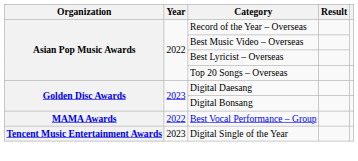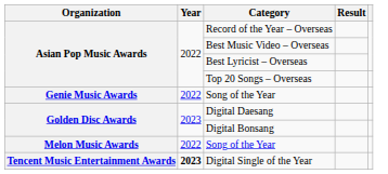 <table class="wikitable plainrowheaders sortable">
 <tr>
 <th>Organization</th>
 <th>Year</th>
 <th>Category</th>
 <th>Result</th>
 <th class="unsortable"></th>
 </tr>
 <tr>
 <th rowspan="4" scope="row">Asian Pop Music Awards</th>
 <td rowspan="4" style="text-align:center">2022</td>
 <td>Record of the Year – Overseas</td>
 <td></td>
 <td rowspan="3" style="text-align:center"></td>
 </tr>
 <tr>
 <td>Best Music Video – Overseas</td>
 <td></td>
 </tr>
 <tr>
 <td>Best Lyricist – Overseas</td>
 <td></td>
 </tr>
 <tr>
 <td>Top 20 Songs – Overseas</td>
 <td></td>
 <td style="text-align:center"></td>
 </tr>
 <tr>
+<th scope="row"><a href='#'>Genie Music Awards</a></th>
+<td style="text-align:center"><a href='#'>2022</a></td>
+<td>Song of the Year</td>
+<td></td>
+<td style="text-align:center"></td>
+</tr>
+<tr>
 <th scope="row" rowspan="2"><a href='#'>Golden Disc Awards</a></th>
 <td rowspan="2" style="text-align:center"><a href='#'>2023</a></td>
 <td>Digital Daesang</td>
 <td></td>
 <td style="text-align:center"></td>
 </tr>
 <tr>
 <td>Digital Bonsang</td>
 <td></td>
 <td style="text-align:center"></td>
 </tr>
 <tr>
-<th scope="row"><a href='#'>MAMA Awards</a></th>
+<th scope="row"><a href='#'>Melon Music Awards</a></th>
 <td style="text-align:center"><a href='#'>2022</a></td>
-<td><a href='#'>Best Vocal Performance – Group</a></td>
+<td><a href='#'>Song of the Year</a></td>
 <td></td>
 <td style="text-align:center"></td>
 </tr>
 <tr>
 <th scope="row"><a href='#'>Tencent Music Entertainment Awards</a></th>
-<td align="center">2023</td>
+<td align="center"><strong>2023</strong></td>
 <td>Digital Single of the Year</td>
 <td></td>
 <td align="center"></td>
 </tr>
 </table>
